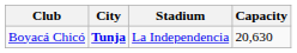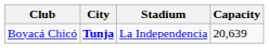 <table class="wikitable sortable">
 <tr>
 <th>Club</th>
 <th>City</th>
 <th>Stadium</th>
 <th>Capacity</th>
 </tr>
 <tr>
 <td><a href='#'>Boyacá Chicó</a></td>
 <td><strong><a href='#'>Tunja</a></strong></td>
 <td><a href='#'>La Independencia</a></td>
-<td>20,630</td>
+<td>20,639</td>
 </tr>
 </table>
